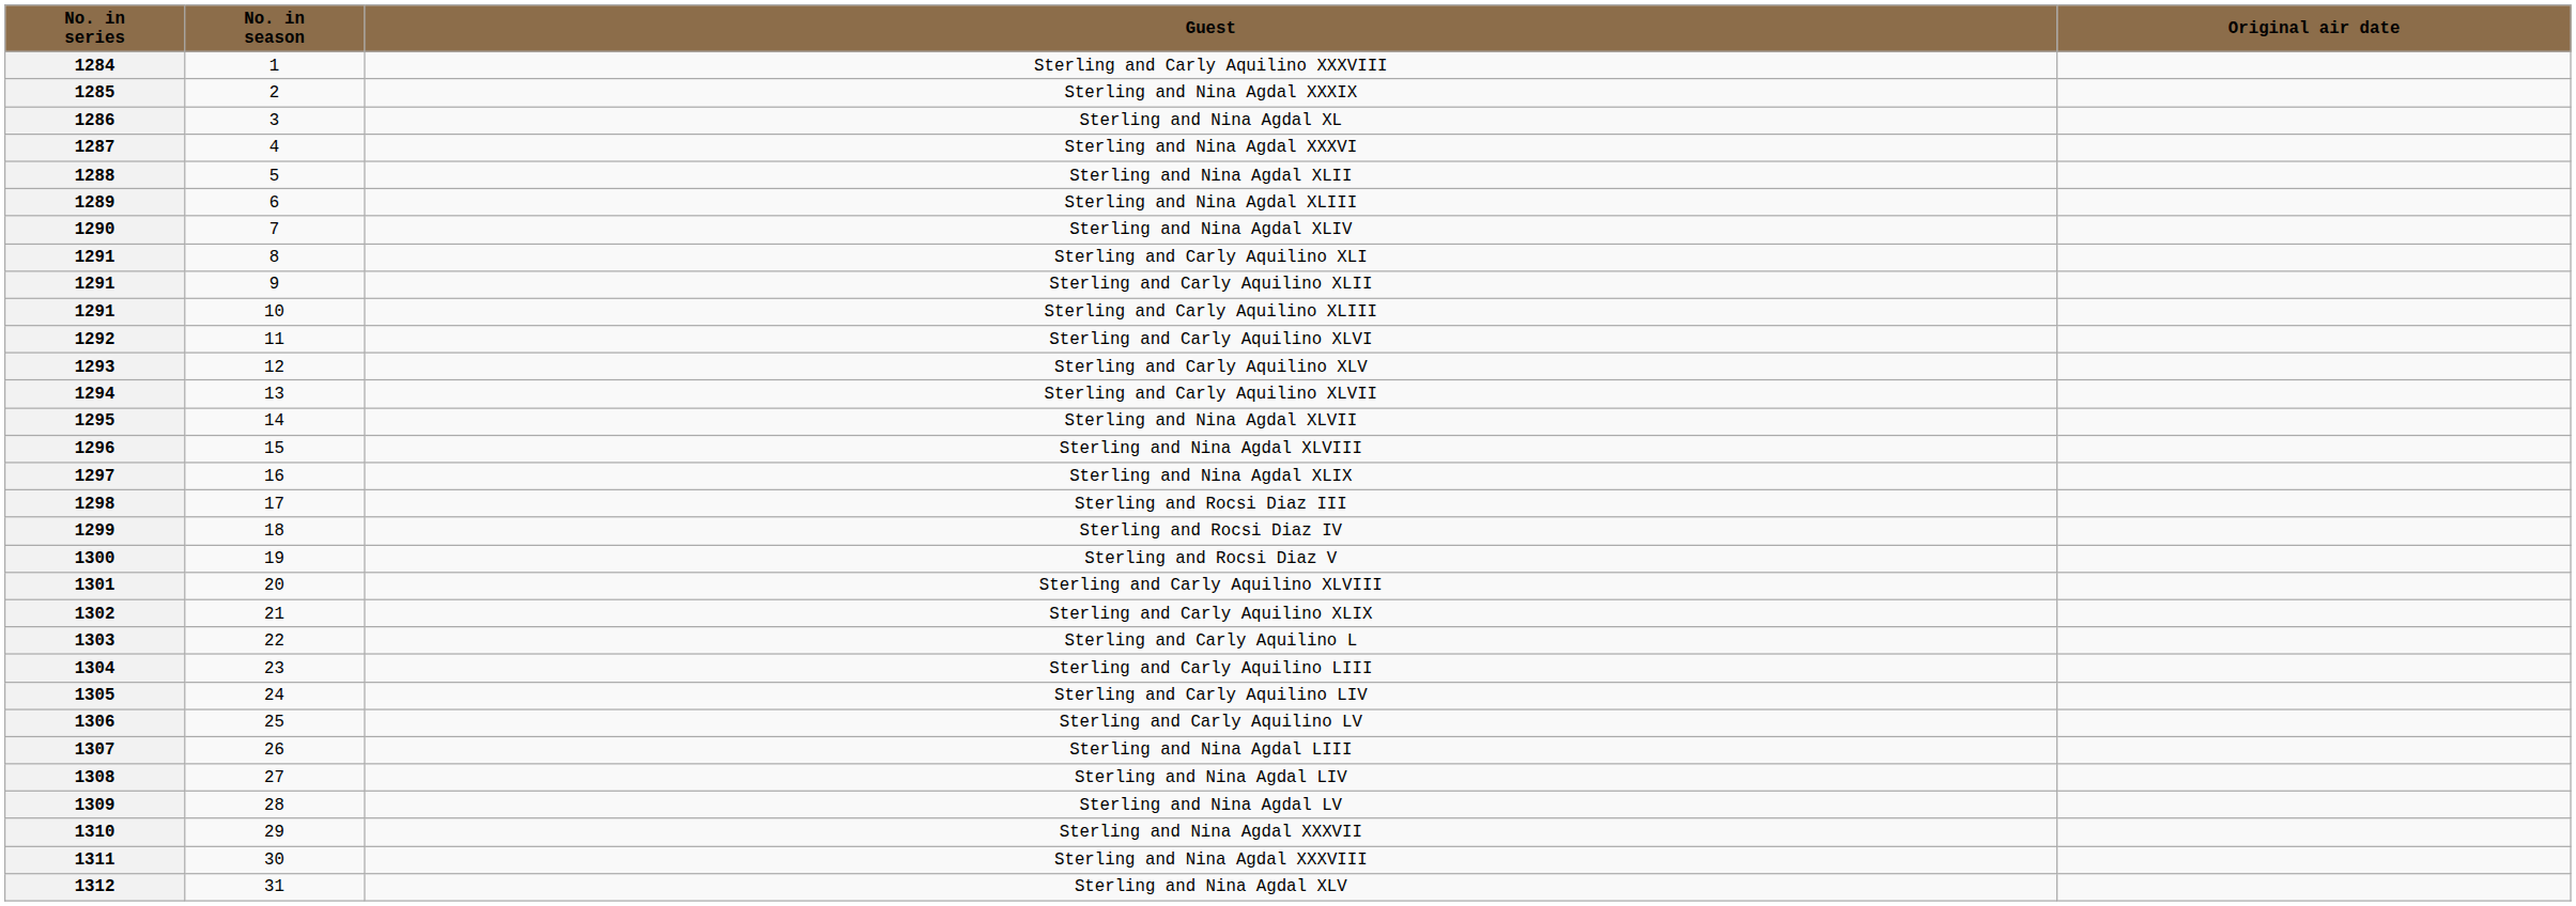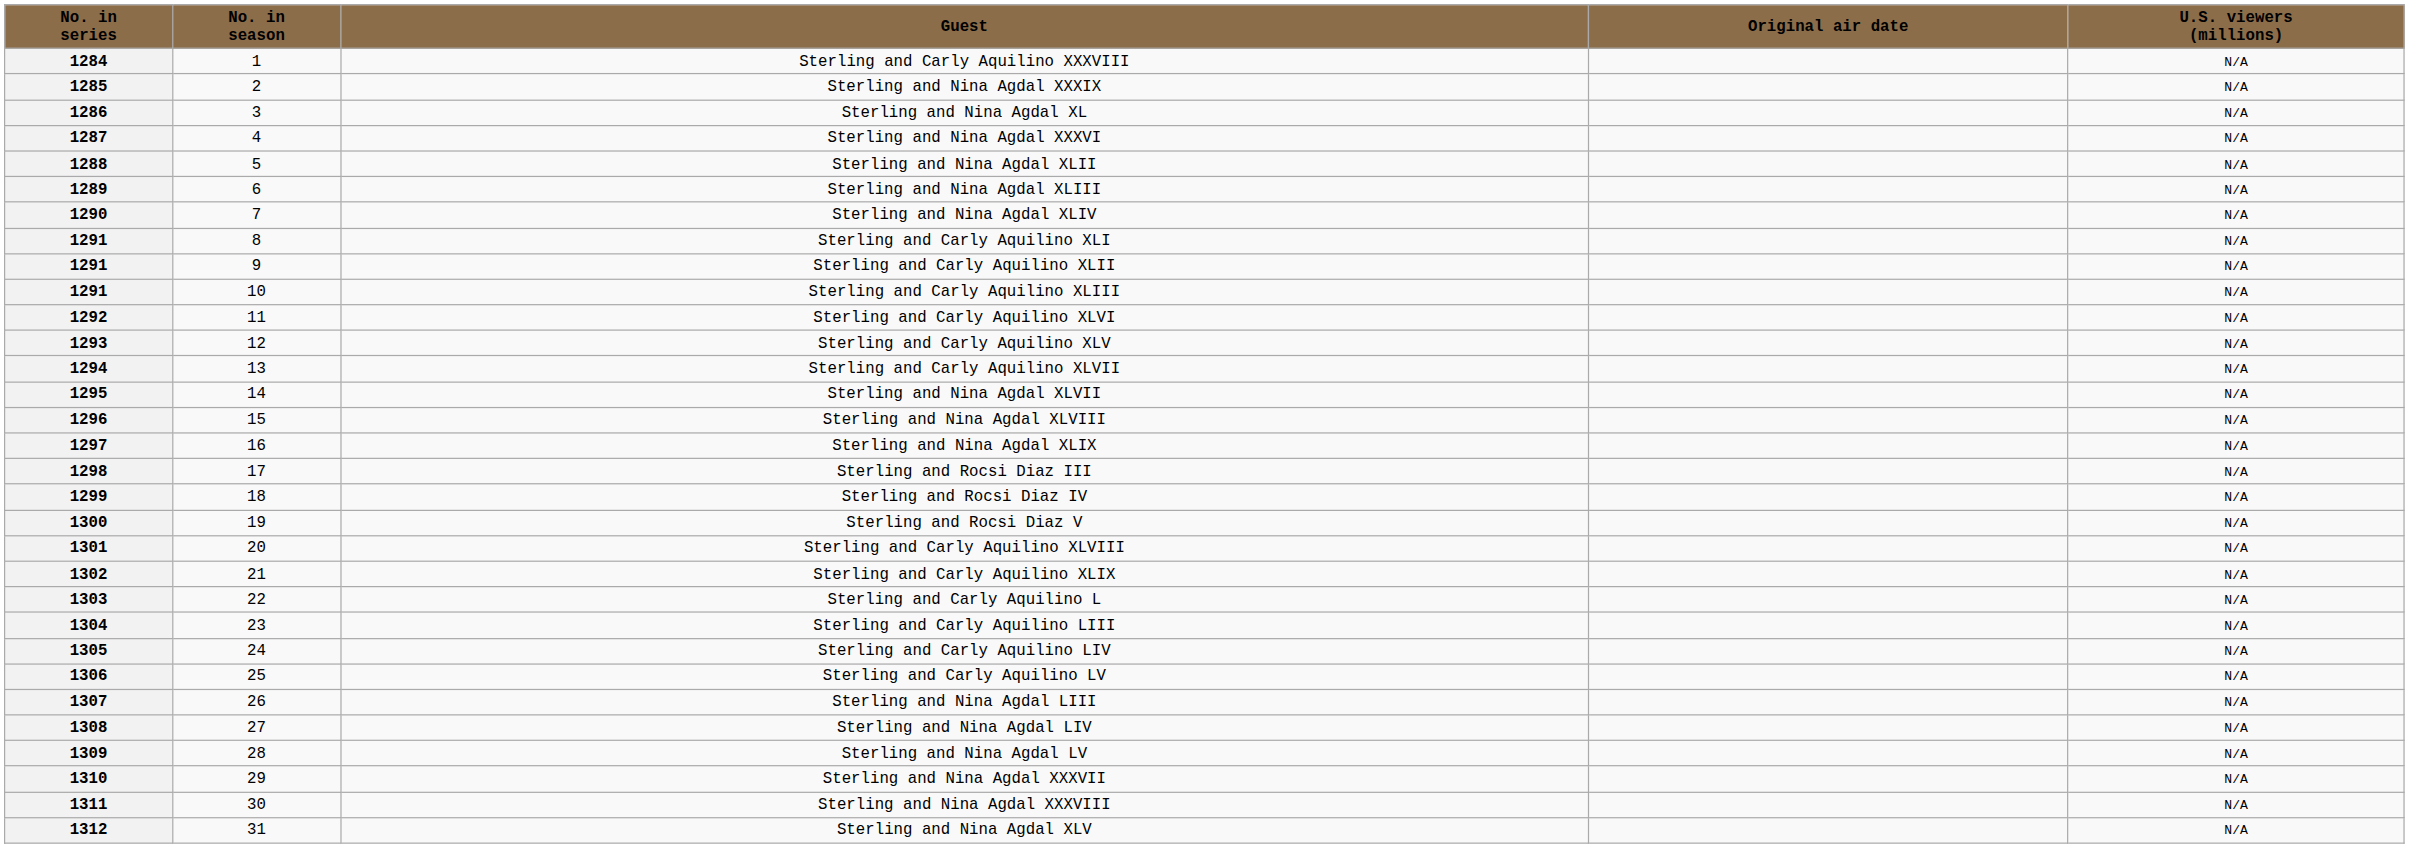 <table class="wikitable plainrowheaders" style="width:100%;text-align: center">
 <tr>
 <th scope="col" style="background-color: #8C6D4A; color: #000000;" width=7%>No. in<br>series</th>
 <th scope="col" style="background-color: #8C6D4A; color: #000000;" width=7%>No. in<br>season</th>
 <th scope="col" style="background-color: #8C6D4A; color: #000000;">Guest</th>
 <th scope="col" style="background-color: #8C6D4A; color: #000000;" width=20%>Original air date</th>
+<th scope="col" style="background-color: #8C6D4A; color: #000000;" width=14%>U.S. viewers<br>(millions)</th>
 </tr>
 <tr>
 <th>1284</th>
 <td>1</td>
 <td>Sterling and Carly Aquilino XXXVIII</td>
 <td></td>
+<td><span><small>N/A</small></span></td>
 </tr>
 <tr>
 <th>1285</th>
 <td>2</td>
 <td>Sterling and Nina Agdal XXXIX</td>
 <td></td>
+<td><span><small>N/A</small></span></td>
 </tr>
 <tr>
 <th>1286</th>
 <td>3</td>
 <td>Sterling and Nina Agdal XL</td>
 <td></td>
+<td><span><small>N/A</small></span></td>
 </tr>
 <tr>
 <th>1287</th>
 <td>4</td>
 <td>Sterling and Nina Agdal XXXVI</td>
 <td></td>
+<td><span><small>N/A</small></span></td>
 </tr>
 <tr>
 <th>1288</th>
 <td>5</td>
 <td>Sterling and Nina Agdal XLII</td>
 <td></td>
+<td><span><small>N/A</small></span></td>
 </tr>
 <tr>
 <th>1289</th>
 <td>6</td>
 <td>Sterling and Nina Agdal XLIII</td>
 <td></td>
+<td><span><small>N/A</small></span></td>
 </tr>
 <tr>
 <th>1290</th>
 <td>7</td>
 <td>Sterling and Nina Agdal XLIV</td>
 <td></td>
+<td><span><small>N/A</small></span></td>
 </tr>
 <tr>
 <th>1291</th>
 <td>8</td>
 <td>Sterling and Carly Aquilino XLI</td>
 <td></td>
+<td><span><small>N/A</small></span></td>
 </tr>
 <tr>
 <th>1291</th>
 <td>9</td>
 <td>Sterling and Carly Aquilino XLII</td>
 <td></td>
+<td><span><small>N/A</small></span></td>
 </tr>
 <tr>
 <th>1291</th>
 <td>10</td>
 <td>Sterling and Carly Aquilino XLIII</td>
 <td></td>
+<td><span><small>N/A</small></span></td>
 </tr>
 <tr>
 <th>1292</th>
 <td>11</td>
 <td>Sterling and Carly Aquilino XLVI</td>
 <td></td>
+<td><span><small>N/A</small></span></td>
 </tr>
 <tr>
 <th>1293</th>
 <td>12</td>
 <td>Sterling and Carly Aquilino XLV</td>
 <td></td>
+<td><span><small>N/A</small></span></td>
 </tr>
 <tr>
 <th>1294</th>
 <td>13</td>
 <td>Sterling and Carly Aquilino XLVII</td>
 <td></td>
+<td><span><small>N/A</small></span></td>
 </tr>
 <tr>
 <th>1295</th>
 <td>14</td>
 <td>Sterling and Nina Agdal XLVII</td>
 <td></td>
+<td><span><small>N/A</small></span></td>
 </tr>
 <tr>
 <th>1296</th>
 <td>15</td>
 <td>Sterling and Nina Agdal XLVIII</td>
 <td></td>
+<td><span><small>N/A</small></span></td>
 </tr>
 <tr>
 <th>1297</th>
 <td>16</td>
 <td>Sterling and Nina Agdal XLIX</td>
 <td></td>
+<td><span><small>N/A</small></span></td>
 </tr>
 <tr>
 <th>1298</th>
 <td>17</td>
 <td>Sterling and Rocsi Diaz III</td>
 <td></td>
+<td><span><small>N/A</small></span></td>
 </tr>
 <tr>
 <th>1299</th>
 <td>18</td>
 <td>Sterling and Rocsi Diaz IV</td>
 <td></td>
+<td><span><small>N/A</small></span></td>
 </tr>
 <tr>
 <th>1300</th>
 <td>19</td>
 <td>Sterling and Rocsi Diaz V</td>
 <td></td>
+<td><span><small>N/A</small></span></td>
 </tr>
 <tr>
 <th>1301</th>
 <td>20</td>
 <td>Sterling and Carly Aquilino XLVIII</td>
 <td></td>
+<td><span><small>N/A</small></span></td>
 </tr>
 <tr>
 <th>1302</th>
 <td>21</td>
 <td>Sterling and Carly Aquilino XLIX</td>
 <td></td>
+<td><span><small>N/A</small></span></td>
 </tr>
 <tr>
 <th>1303</th>
 <td>22</td>
 <td>Sterling and Carly Aquilino L</td>
 <td></td>
+<td><span><small>N/A</small></span></td>
 </tr>
 <tr>
 <th>1304</th>
 <td>23</td>
 <td>Sterling and Carly Aquilino LIII</td>
 <td></td>
+<td><span><small>N/A</small></span></td>
 </tr>
 <tr>
 <th>1305</th>
 <td>24</td>
 <td>Sterling and Carly Aquilino LIV</td>
 <td></td>
+<td><span><small>N/A</small></span></td>
 </tr>
 <tr>
 <th>1306</th>
 <td>25</td>
 <td>Sterling and Carly Aquilino LV</td>
 <td></td>
+<td><span><small>N/A</small></span></td>
 </tr>
 <tr>
 <th>1307</th>
 <td>26</td>
 <td>Sterling and Nina Agdal LIII</td>
 <td></td>
+<td><span><small>N/A</small></span></td>
 </tr>
 <tr>
 <th>1308</th>
 <td>27</td>
 <td>Sterling and Nina Agdal LIV</td>
 <td></td>
+<td><span><small>N/A</small></span></td>
 </tr>
 <tr>
 <th>1309</th>
 <td>28</td>
 <td>Sterling and Nina Agdal LV</td>
 <td></td>
+<td><span><small>N/A</small></span></td>
 </tr>
 <tr>
 <th>1310</th>
 <td>29</td>
 <td>Sterling and Nina Agdal XXXVII</td>
 <td></td>
+<td><span><small>N/A</small></span></td>
 </tr>
 <tr>
 <th>1311</th>
 <td>30</td>
 <td>Sterling and Nina Agdal XXXVIII</td>
 <td></td>
+<td><span><small>N/A</small></span></td>
 </tr>
 <tr>
 <th>1312</th>
 <td>31</td>
 <td>Sterling and Nina Agdal XLV</td>
 <td></td>
+<td><span><small>N/A</small></span></td>
 </tr>
 </table>
